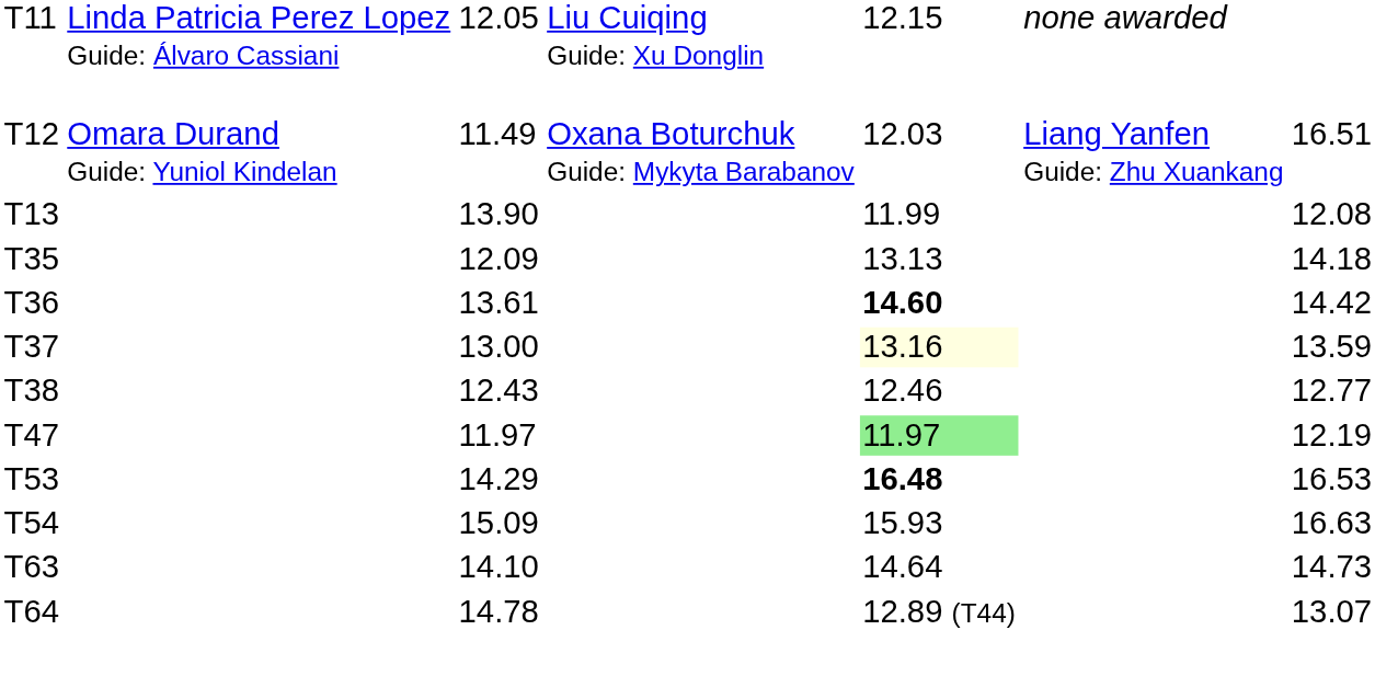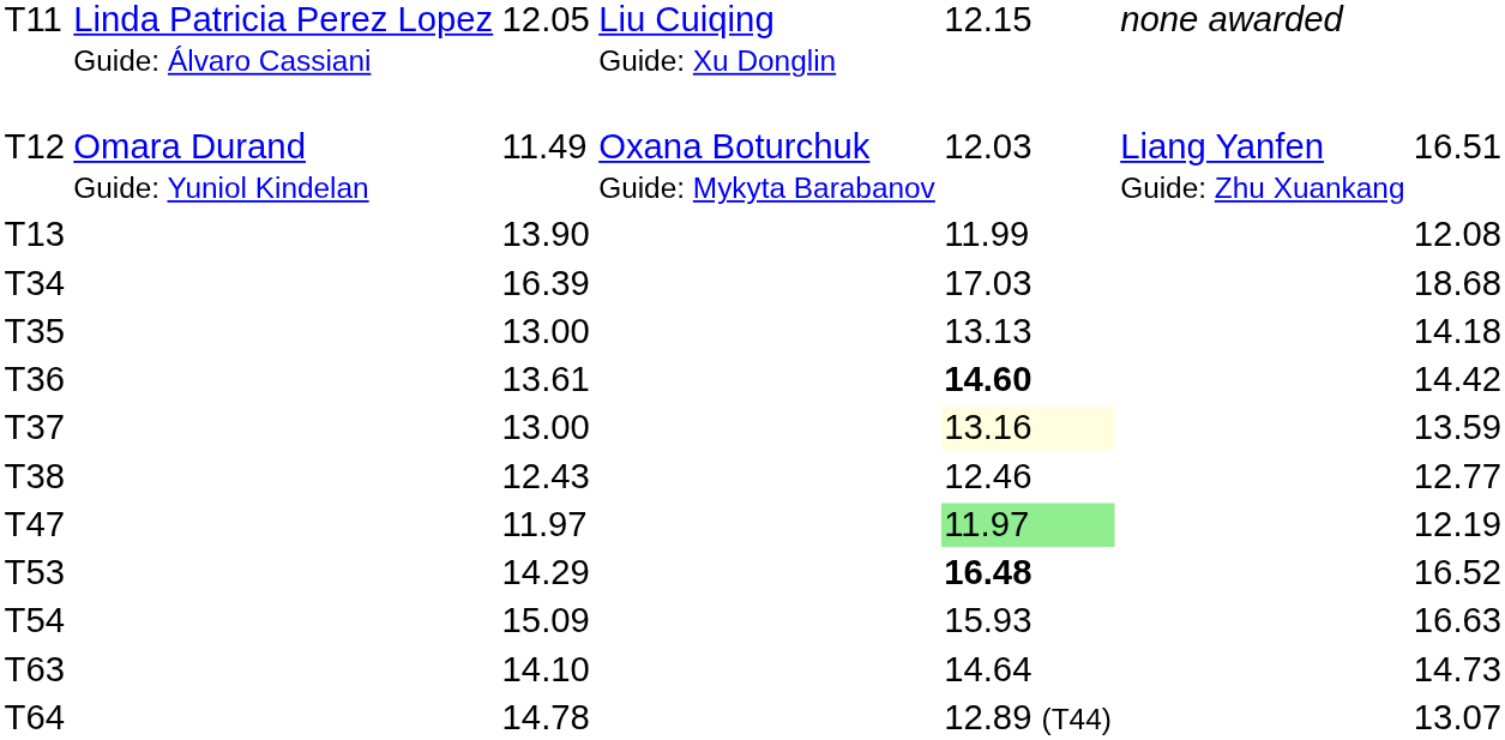 <table>
 <tr>
 <td>T11 <br></td>
 <td><br><a href='#'>Linda Patricia Perez Lopez</a><br><small>Guide: <a href='#'>Álvaro Cassiani</a></small></td>
 <td>12.05</td>
 <td><br><a href='#'>Liu Cuiqing</a><br><small>Guide: <a href='#'>Xu Donglin</a></small></td>
 <td>12.15</td>
 <td><em>none awarded</em></td>
 <td></td>
 </tr>
 <tr>
 <td>T12 <br></td>
 <td><br><a href='#'>Omara Durand</a><br><small>Guide: <a href='#'>Yuniol Kindelan</a></small></td>
 <td>11.49</td>
 <td><br><a href='#'>Oxana Boturchuk</a><br><small>Guide: <a href='#'>Mykyta Barabanov</a></small></td>
 <td>12.03</td>
 <td><br><a href='#'>Liang Yanfen</a><br><small>Guide: <a href='#'>Zhu Xuankang</a></small></td>
 <td>16.51</td>
 </tr>
 <tr>
 <td>T13 <br></td>
 <td></td>
 <td>13.90</td>
 <td></td>
 <td>11.99</td>
 <td></td>
 <td>12.08</td>
 </tr>
 <tr>
+<td>T34 <br></td>
+<td></td>
+<td>16.39 <strong></strong></td>
+<td></td>
+<td>17.03</td>
+<td></td>
+<td>18.68</td>
+</tr>
+<tr>
 <td>T35 <br></td>
 <td></td>
-<td>12.09 <strong></strong></td>
+<td>13.00 <strong></strong></td>
 <td></td>
 <td>13.13 </td>
 <td></td>
 <td>14.18</td>
 </tr>
 <tr>
 <td>T36 <br></td>
 <td></td>
 <td>13.61 <strong></strong></td>
 <td></td>
 <td><strong>14.60</strong></td>
 <td></td>
 <td>14.42</td>
 </tr>
 <tr>
 <td>T37 <br></td>
 <td></td>
 <td>13.00 <strong></strong></td>
 <td></td>
 <td style="background: lightyellow;">13.16 </td>
 <td></td>
 <td>13.59</td>
 </tr>
 <tr>
 <td>T38 <br></td>
 <td></td>
 <td>12.43</td>
 <td></td>
 <td>12.46 </td>
 <td></td>
 <td>12.77</td>
 </tr>
 <tr>
 <td>T47 <br></td>
 <td></td>
 <td>11.97</td>
 <td></td>
 <td style="background: lightgreen;">11.97</td>
 <td></td>
 <td>12.19</td>
 </tr>
 <tr>
 <td>T53 <br></td>
 <td></td>
 <td>14.29</td>
 <td></td>
 <td><strong>16.48</strong></td>
 <td></td>
-<td>16.53</td>
+<td>16.52</td>
 </tr>
 <tr>
 <td>T54 <br></td>
 <td></td>
 <td>15.09</td>
 <td></td>
 <td>15.93</td>
 <td></td>
 <td>16.63</td>
 </tr>
 <tr>
 <td>T63 <br></td>
 <td></td>
 <td>14.10 <strong></strong></td>
 <td></td>
 <td>14.64</td>
 <td></td>
 <td>14.73</td>
 </tr>
 <tr>
 <td>T64 <br></td>
 <td></td>
 <td>14.78 </td>
 <td></td>
 <td>12.89  <small>(T44)</small></td>
 <td></td>
 <td>13.07</td>
 </tr>
 </table>
